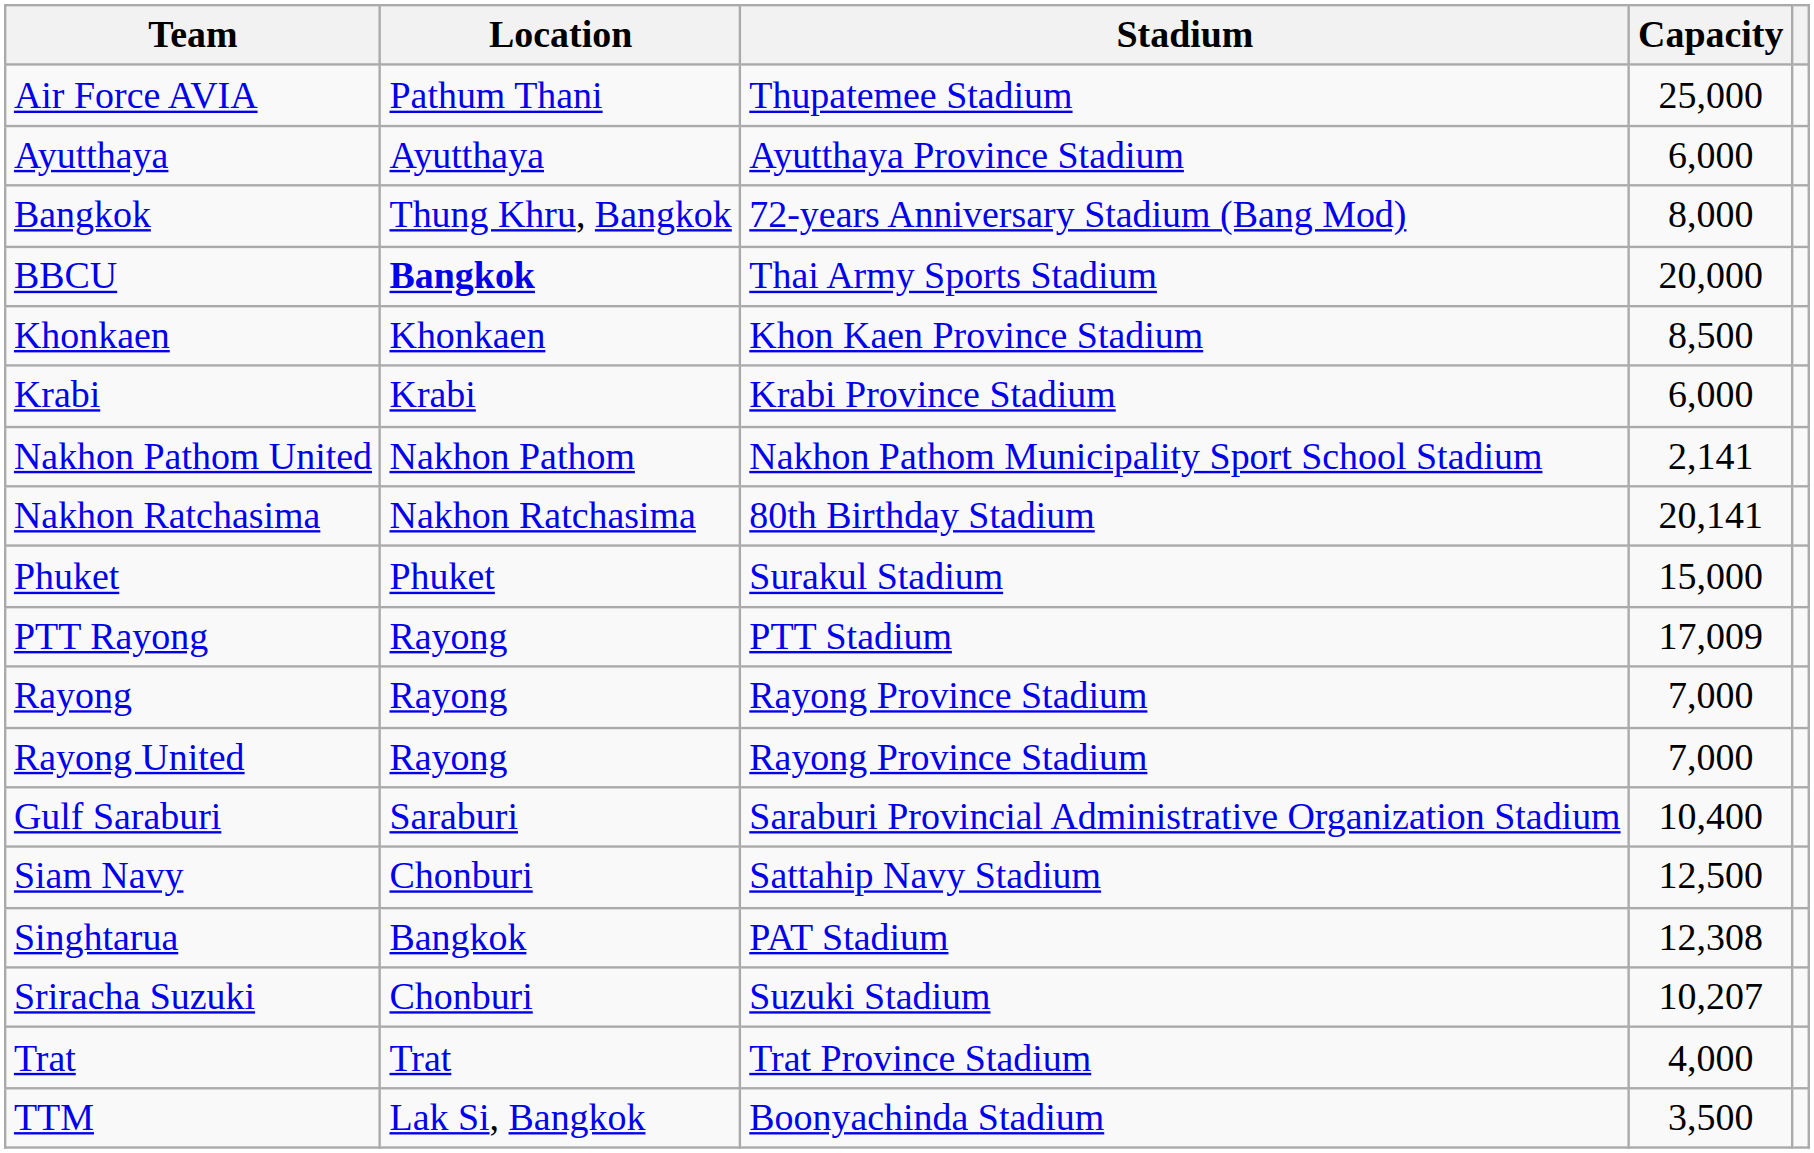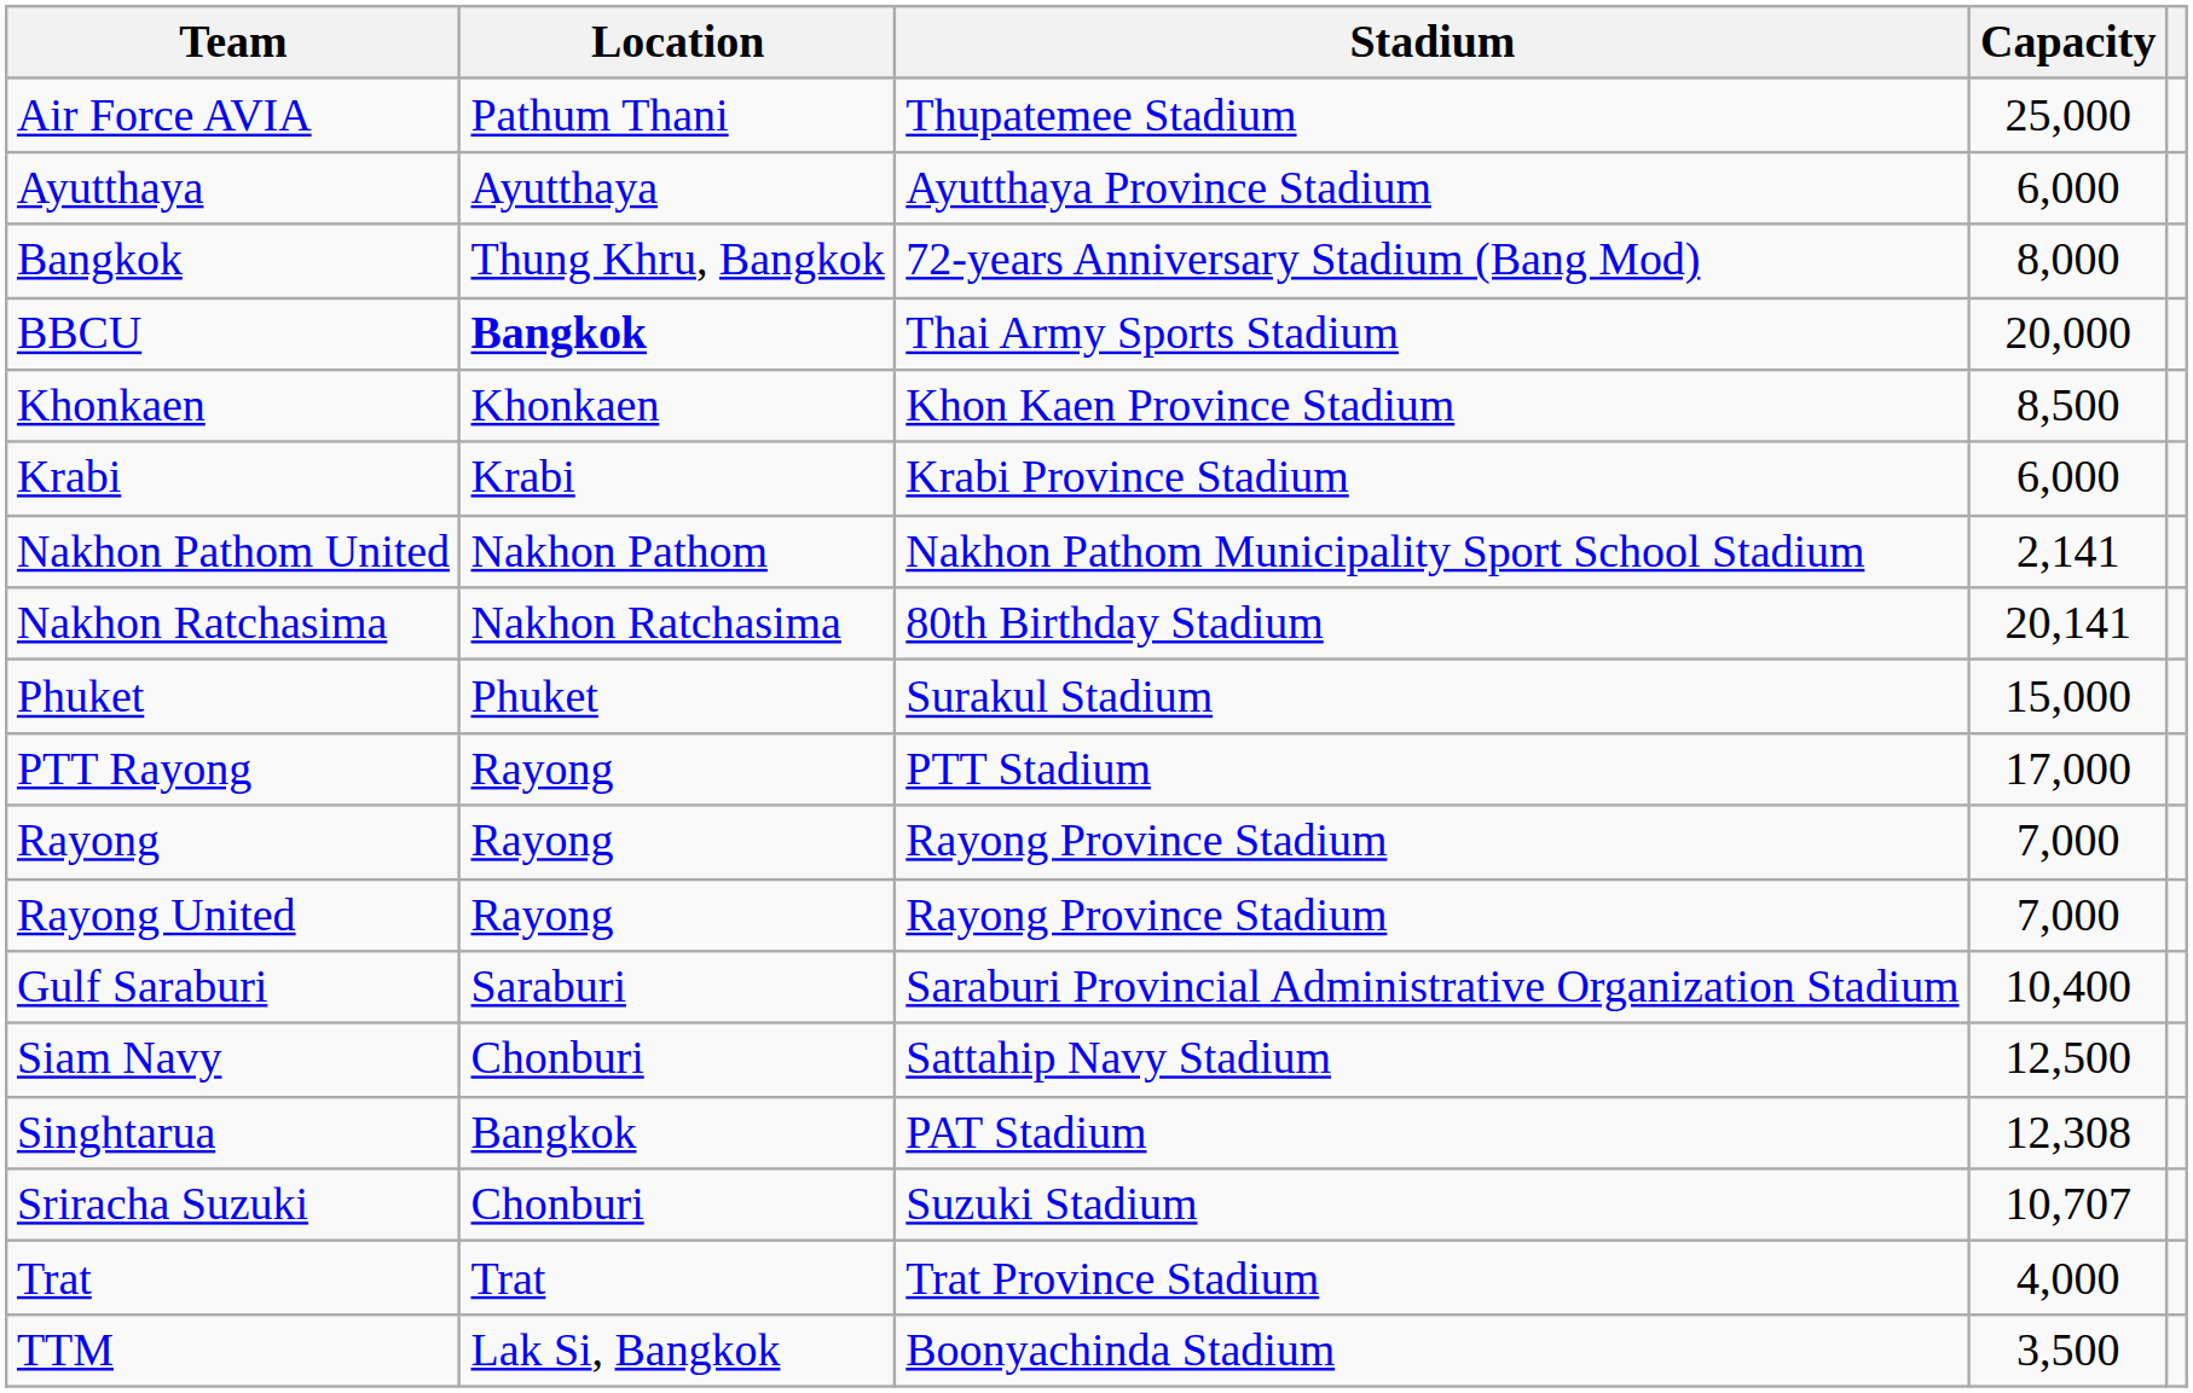 <table class="wikitable sortable">
 <tr>
 <th>Team</th>
 <th>Location</th>
 <th>Stadium</th>
 <th>Capacity</th>
 <th class="unsortable"></th>
 </tr>
 <tr>
 <td><a href='#'>Air Force AVIA</a></td>
 <td><a href='#'>Pathum Thani</a></td>
 <td><a href='#'>Thupatemee Stadium</a></td>
 <td align="center">25,000</td>
 <td></td>
 </tr>
 <tr>
 <td><a href='#'>Ayutthaya</a></td>
 <td><a href='#'>Ayutthaya</a></td>
 <td><a href='#'>Ayutthaya Province Stadium</a></td>
 <td align="center">6,000</td>
 <td></td>
 </tr>
 <tr>
 <td><a href='#'>Bangkok</a></td>
 <td><a href='#'>Thung Khru</a>, <a href='#'>Bangkok</a></td>
 <td><a href='#'>72-years Anniversary Stadium (Bang Mod)</a></td>
 <td align="center">8,000</td>
 <td></td>
 </tr>
 <tr>
 <td><a href='#'>BBCU</a></td>
 <td><strong><a href='#'>Bangkok</a></strong></td>
 <td><a href='#'>Thai Army Sports Stadium</a></td>
 <td align="center">20,000</td>
 <td></td>
 </tr>
 <tr>
 <td><a href='#'>Khonkaen</a></td>
 <td><a href='#'>Khonkaen</a></td>
 <td><a href='#'>Khon Kaen Province Stadium</a></td>
 <td align="center">8,500</td>
 <td></td>
 </tr>
 <tr>
 <td><a href='#'>Krabi</a></td>
 <td><a href='#'>Krabi</a></td>
 <td><a href='#'>Krabi Province Stadium</a></td>
 <td align="center">6,000</td>
 <td></td>
 </tr>
 <tr>
 <td><a href='#'>Nakhon Pathom United</a></td>
 <td><a href='#'>Nakhon Pathom</a></td>
 <td><a href='#'>Nakhon Pathom Municipality Sport School Stadium</a></td>
 <td align="center">2,141</td>
 <td></td>
 </tr>
 <tr>
 <td><a href='#'>Nakhon Ratchasima</a></td>
 <td><a href='#'>Nakhon Ratchasima</a></td>
 <td><a href='#'>80th Birthday Stadium</a></td>
 <td align="center">20,141</td>
 <td></td>
 </tr>
 <tr>
 <td><a href='#'>Phuket</a></td>
 <td><a href='#'>Phuket</a></td>
 <td><a href='#'>Surakul Stadium</a></td>
 <td align="center">15,000</td>
 <td></td>
 </tr>
 <tr>
 <td><a href='#'>PTT Rayong</a></td>
 <td><a href='#'>Rayong</a></td>
 <td><a href='#'>PTT Stadium</a></td>
-<td align="center">17,009</td>
+<td align="center">17,000</td>
 <td></td>
 </tr>
 <tr>
 <td><a href='#'>Rayong</a></td>
 <td><a href='#'>Rayong</a></td>
 <td><a href='#'>Rayong Province Stadium</a></td>
 <td align="center">7,000</td>
 <td></td>
 </tr>
 <tr>
 <td><a href='#'>Rayong United</a></td>
 <td><a href='#'>Rayong</a></td>
 <td><a href='#'>Rayong Province Stadium</a></td>
 <td align="center">7,000</td>
 <td></td>
 </tr>
 <tr>
 <td><a href='#'>Gulf Saraburi</a></td>
 <td><a href='#'>Saraburi</a></td>
 <td><a href='#'>Saraburi Provincial Administrative Organization Stadium</a></td>
 <td align="center">10,400</td>
 <td></td>
 </tr>
 <tr>
 <td><a href='#'>Siam Navy</a></td>
 <td><a href='#'>Chonburi</a></td>
 <td><a href='#'>Sattahip Navy Stadium</a></td>
 <td align="center">12,500</td>
 <td></td>
 </tr>
 <tr>
 <td><a href='#'>Singhtarua</a></td>
 <td><a href='#'>Bangkok</a></td>
 <td><a href='#'>PAT Stadium</a></td>
 <td align="center">12,308</td>
 <td></td>
 </tr>
 <tr>
 <td><a href='#'>Sriracha Suzuki</a></td>
 <td><a href='#'>Chonburi</a></td>
 <td><a href='#'>Suzuki Stadium</a></td>
-<td align="center">10,207</td>
+<td align="center">10,707</td>
 <td></td>
 </tr>
 <tr>
 <td><a href='#'>Trat</a></td>
 <td><a href='#'>Trat</a></td>
 <td><a href='#'>Trat Province Stadium</a></td>
 <td align="center">4,000</td>
 <td></td>
 </tr>
 <tr>
 <td><a href='#'>TTM</a></td>
 <td><a href='#'>Lak Si</a>, <a href='#'>Bangkok</a></td>
 <td><a href='#'>Boonyachinda Stadium</a></td>
 <td align="center">3,500</td>
 <td></td>
 </tr>
 </table>
